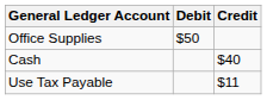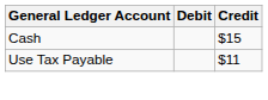 <table class="wikitable">
 <tr>
 <th>General Ledger Account</th>
 <th>Debit</th>
 <th>Credit</th>
 </tr>
 <tr>
-<td>Office Supplies</td>
-<td>$50</td>
-<td></td>
-</tr>
-<tr>
 <td>Cash</td>
 <td></td>
-<td>$40</td>
+<td>$15</td>
 </tr>
 <tr>
 <td>Use Tax Payable</td>
 <td></td>
 <td>$11</td>
 </tr>
 </table>
